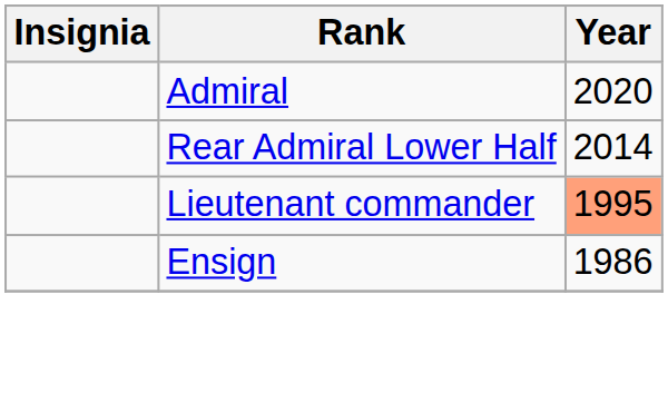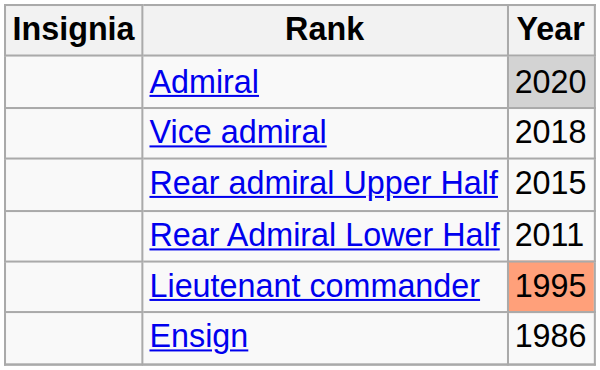 <table class="wikitable">
 <tr>
 <th>Insignia</th>
 <th>Rank</th>
 <th>Year</th>
 </tr>
 <tr>
 <td></td>
 <td><a href='#'>Admiral</a></td>
-<td>2020</td>
+<td style="background: lightgrey;">2020</td>
+</tr>
+<tr>
+<td></td>
+<td><a href='#'>Vice admiral</a></td>
+<td>2018</td>
+</tr>
+<tr>
+<td></td>
+<td><a href='#'>Rear admiral Upper Half</a></td>
+<td>2015</td>
 </tr>
 <tr>
 <td></td>
 <td><a href='#'>Rear Admiral Lower Half</a></td>
-<td>2014</td>
+<td>2011</td>
 </tr>
 <tr>
 <td></td>
 <td><a href='#'>Lieutenant commander</a></td>
 <td style="background: lightsalmon;">1995</td>
 </tr>
 <tr>
 <td></td>
 <td><a href='#'>Ensign</a></td>
 <td>1986</td>
 </tr>
 <tr>
 </tr>
 </table>
